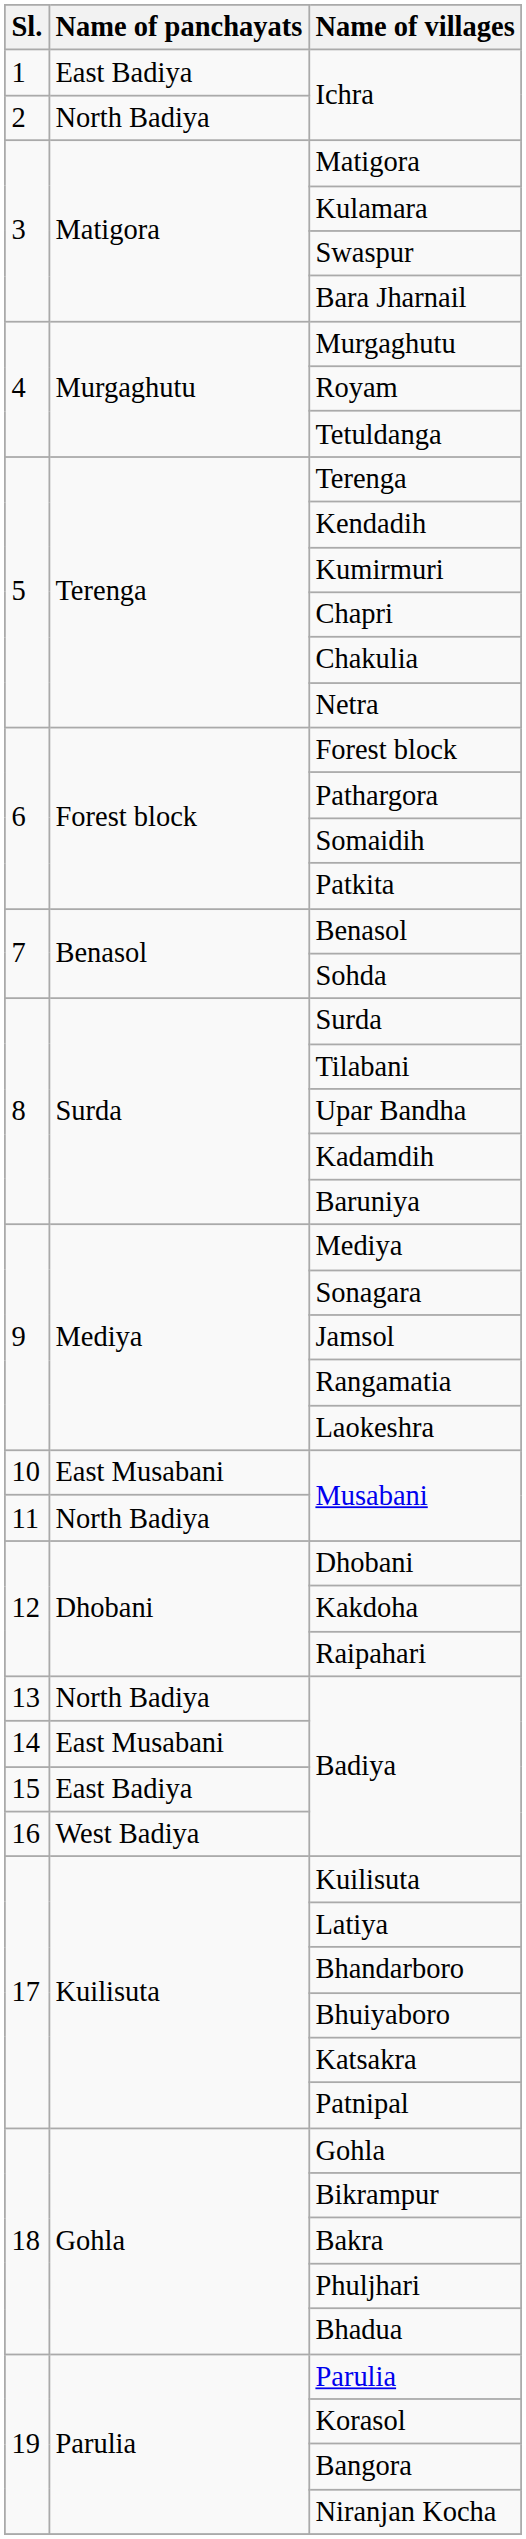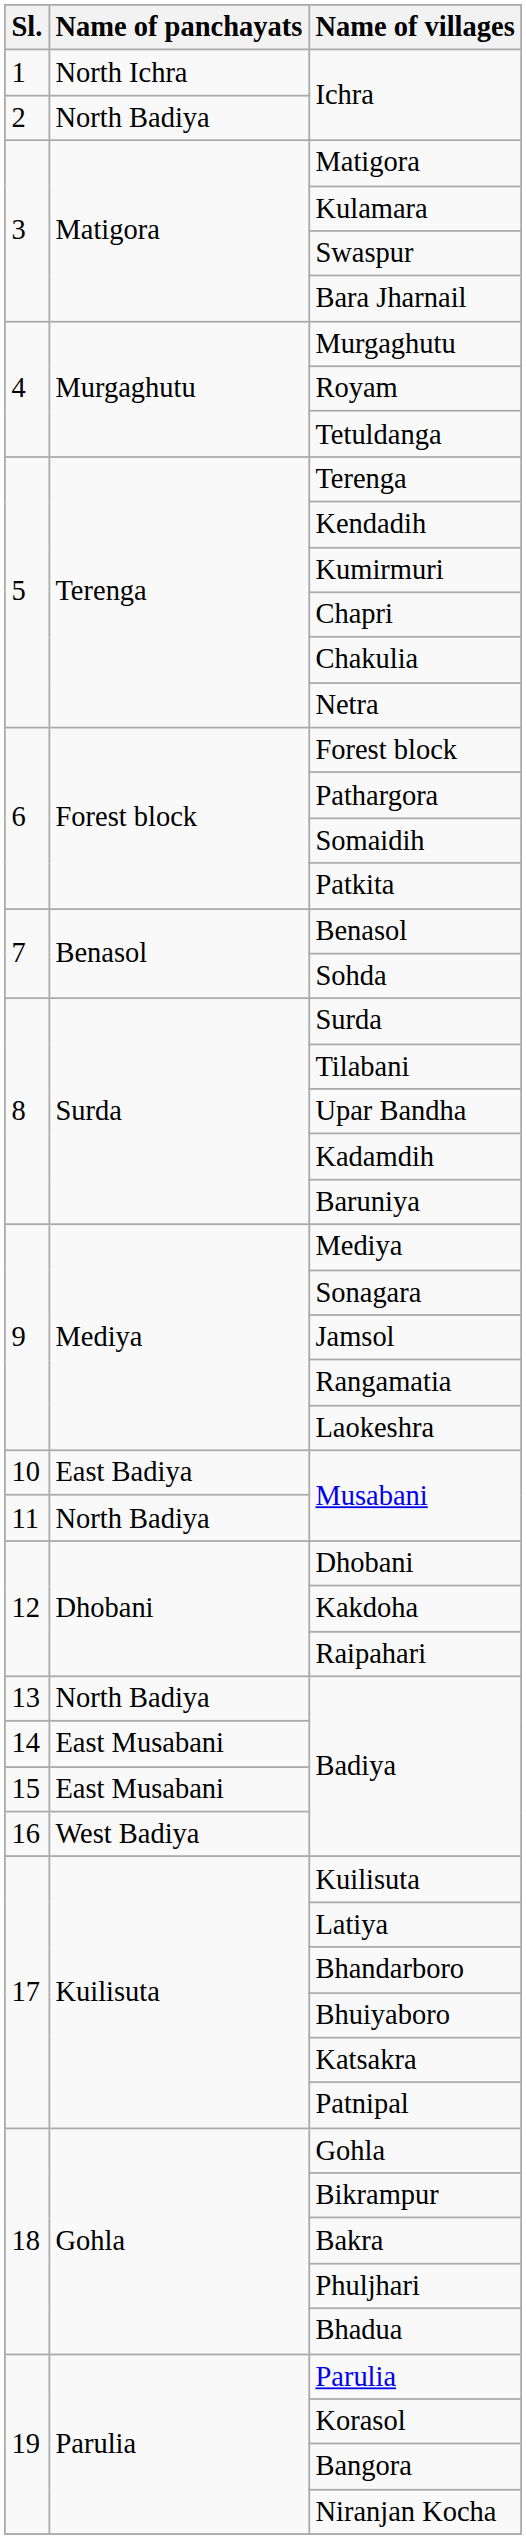 <table class="wikitable plainrowheaders sortable">
 <tr>
 <th scope="col">Sl.</th>
 <th scope="col">Name of panchayats</th>
 <th scope="col">Name of villages</th>
 </tr>
 <tr>
 <td>1</td>
-<td>East Badiya</td>
+<td>North Ichra</td>
 <td rowspan="2">Ichra</td>
 </tr>
 <tr>
 <td>2</td>
 <td>North Badiya</td>
 </tr>
 <tr>
 <td rowspan="4">3</td>
 <td rowspan="4">Matigora</td>
 <td>Matigora</td>
 </tr>
 <tr>
 <td>Kulamara</td>
 </tr>
 <tr>
 <td>Swaspur</td>
 </tr>
 <tr>
 <td>Bara Jharnail</td>
 </tr>
 <tr>
 <td rowspan="3">4</td>
 <td rowspan="3">Murgaghutu</td>
 <td>Murgaghutu</td>
 </tr>
 <tr>
 <td>Royam</td>
 </tr>
 <tr>
 <td>Tetuldanga</td>
 </tr>
 <tr>
 <td rowspan="6">5</td>
 <td rowspan="6">Terenga</td>
 <td>Terenga</td>
 </tr>
 <tr>
 <td>Kendadih</td>
 </tr>
 <tr>
 <td>Kumirmuri</td>
 </tr>
 <tr>
 <td>Chapri</td>
 </tr>
 <tr>
 <td>Chakulia</td>
 </tr>
 <tr>
 <td>Netra</td>
 </tr>
 <tr>
 <td rowspan="4">6</td>
 <td rowspan="4">Forest block</td>
 <td>Forest block</td>
 </tr>
 <tr>
 <td>Pathargora</td>
 </tr>
 <tr>
 <td>Somaidih</td>
 </tr>
 <tr>
 <td>Patkita</td>
 </tr>
 <tr>
 <td rowspan="2">7</td>
 <td rowspan="2">Benasol</td>
 <td>Benasol</td>
 </tr>
 <tr>
 <td>Sohda</td>
 </tr>
 <tr>
 <td rowspan="5">8</td>
 <td rowspan="5">Surda</td>
 <td>Surda</td>
 </tr>
 <tr>
 <td>Tilabani</td>
 </tr>
 <tr>
 <td>Upar Bandha</td>
 </tr>
 <tr>
 <td>Kadamdih</td>
 </tr>
 <tr>
 <td>Baruniya</td>
 </tr>
 <tr>
 <td rowspan="5">9</td>
 <td rowspan="5">Mediya</td>
 <td>Mediya</td>
 </tr>
 <tr>
 <td>Sonagara</td>
 </tr>
 <tr>
 <td>Jamsol</td>
 </tr>
 <tr>
 <td>Rangamatia</td>
 </tr>
 <tr>
 <td>Laokeshra</td>
 </tr>
 <tr>
 <td>10</td>
-<td>East Musabani</td>
+<td>East Badiya</td>
 <td rowspan="2"><a href='#'>Musabani</a></td>
 </tr>
 <tr>
 <td>11</td>
 <td>North Badiya</td>
 </tr>
 <tr>
 <td rowspan="3">12</td>
 <td rowspan="3">Dhobani</td>
 <td>Dhobani</td>
 </tr>
 <tr>
 <td>Kakdoha</td>
 </tr>
 <tr>
 <td>Raipahari</td>
 </tr>
 <tr>
 <td>13</td>
 <td>North Badiya</td>
 <td rowspan="4">Badiya</td>
 </tr>
 <tr>
 <td>14</td>
 <td>East Musabani</td>
 </tr>
 <tr>
 <td>15</td>
-<td>East Badiya</td>
+<td>East Musabani</td>
 </tr>
 <tr>
 <td>16</td>
 <td>West Badiya</td>
 </tr>
 <tr>
 <td rowspan="6">17</td>
 <td rowspan="6">Kuilisuta</td>
 <td>Kuilisuta</td>
 </tr>
 <tr>
 <td>Latiya</td>
 </tr>
 <tr>
 <td>Bhandarboro</td>
 </tr>
 <tr>
 <td>Bhuiyaboro</td>
 </tr>
 <tr>
 <td>Katsakra</td>
 </tr>
 <tr>
 <td>Patnipal</td>
 </tr>
 <tr>
 <td rowspan="5">18</td>
 <td rowspan="5">Gohla</td>
 <td>Gohla</td>
 </tr>
 <tr>
 <td>Bikrampur</td>
 </tr>
 <tr>
 <td>Bakra</td>
 </tr>
 <tr>
 <td>Phuljhari</td>
 </tr>
 <tr>
 <td>Bhadua</td>
 </tr>
 <tr>
 <td rowspan="4">19</td>
 <td rowspan="4">Parulia</td>
 <td><a href='#'>Parulia</a></td>
 </tr>
 <tr>
 <td>Korasol</td>
 </tr>
 <tr>
 <td>Bangora</td>
 </tr>
 <tr>
 <td>Niranjan Kocha</td>
 </tr>
 <tr>
 </tr>
 </table>
